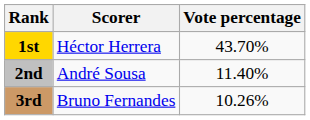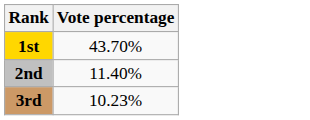 <table class="wikitable">
 <tr>
 <th>Rank</th>
-<th>Scorer</th>
 <th>Vote percentage</th>
 </tr>
 <tr>
 <td scope="col" style="background-color: gold" align="center"><strong>1st</strong></td>
-<td> <a href='#'>Héctor Herrera</a></td>
 <td align="center">43.70%</td>
 </tr>
 <tr>
 <td scope="col" style="background-color: silver" align="center"><strong>2nd</strong></td>
-<td> <a href='#'>André Sousa</a></td>
 <td align="center">11.40%</td>
 </tr>
 <tr>
 <td scope="col" style="background-color: #cc9966" align="center"><strong>3rd</strong></td>
-<td> <a href='#'>Bruno Fernandes</a></td>
-<td align="center">10.26%</td>
+<td align="center">10.23%</td>
 </tr>
 </table>
